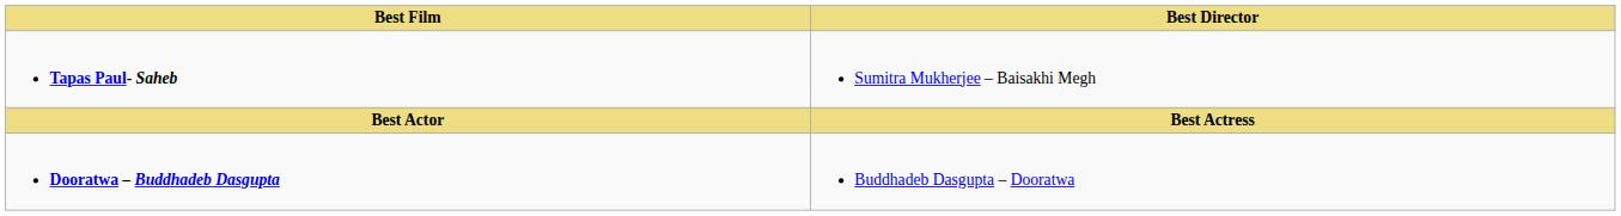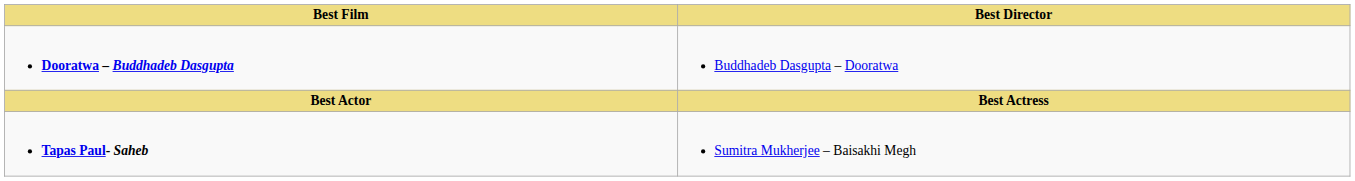 <table class="wikitable" width="100%"  |>
 <tr>
 <th !  style="background:#eedd82; text-align:center; width:50%;">Best Film</th>
 <th !  style="background:#eedd82; text-align:center; width:50%;">Best Director</th>
 </tr>
 <tr>
-<td><br><ul><li><strong><a href='#'>Tapas Paul</a>- <em>Saheb<strong><em></li></ul></td>
-<td><br><ul><li></strong><a href='#'>Sumitra Mukherjee</a> – </em>Baisakhi Megh</em></strong></li></ul></td>
+<td valign="top"><br><ul><li><strong><a href='#'>Dooratwa</a> – <em><a href='#'>Buddhadeb Dasgupta</a><strong><em></li></ul></td>
+<td valign="top"><br><ul><li></strong><a href='#'>Buddhadeb Dasgupta</a> – </em><a href='#'>Dooratwa</a></em></strong></li></ul></td>
 </tr>
 <tr>
 <th ! style="background:#eedd82; text-align:center;">Best Actor</th>
 <th ! style="background:#eedd82; text-align:center;">Best Actress</th>
 </tr>
 <tr>
-<td valign="top"><br><ul><li><strong><a href='#'>Dooratwa</a> – <em><a href='#'>Buddhadeb Dasgupta</a><strong><em></li></ul></td>
-<td valign="top"><br><ul><li></strong><a href='#'>Buddhadeb Dasgupta</a> – </em><a href='#'>Dooratwa</a></em></strong></li></ul></td>
+<td><br><ul><li><strong><a href='#'>Tapas Paul</a>- <em>Saheb<strong><em></li></ul></td>
+<td><br><ul><li></strong><a href='#'>Sumitra Mukherjee</a> – </em>Baisakhi Megh</em></strong></li></ul></td>
 </tr>
 </table>
